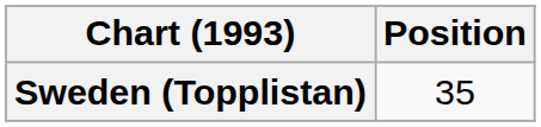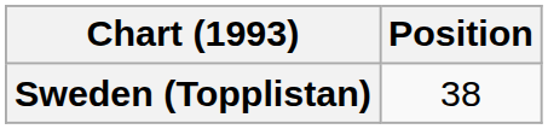 <table class="wikitable plainrowheaders" style="text-align:center">
 <tr>
 <th>Chart (1993)</th>
 <th>Position</th>
 </tr>
 <tr>
 <th scope="row">Sweden (Topplistan)</th>
-<td>35</td>
+<td>38</td>
 </tr>
 </table>
